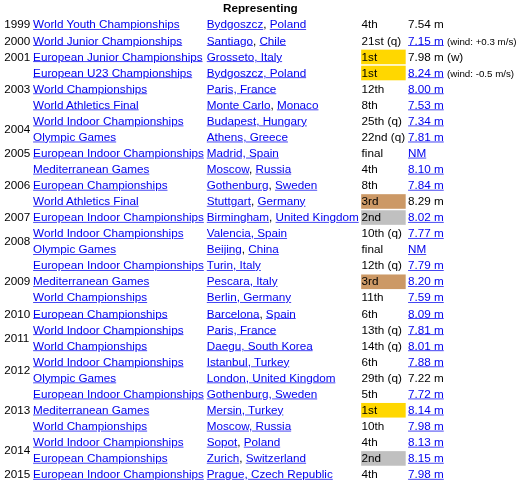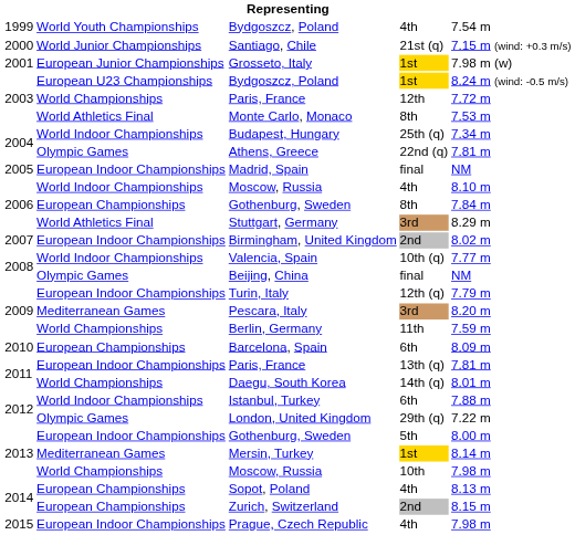 <table>
 <tr>
 <th colspan="5">Representing </th>
 </tr>
 <tr>
 <td>1999</td>
 <td><a href='#'>World Youth Championships</a></td>
 <td><a href='#'>Bydgoszcz</a>, <a href='#'>Poland</a></td>
 <td>4th</td>
 <td>7.54 m</td>
 </tr>
 <tr>
 <td>2000</td>
 <td><a href='#'>World Junior Championships</a></td>
 <td><a href='#'>Santiago</a>, <a href='#'>Chile</a></td>
 <td>21st (q)</td>
 <td><a href='#'>7.15 m</a>  <small>(wind: +0.3 m/s)</small></td>
 </tr>
 <tr>
 <td>2001</td>
 <td><a href='#'>European Junior Championships</a></td>
 <td><a href='#'>Grosseto, Italy</a></td>
 <td bgcolor=gold>1st</td>
 <td>7.98 m (w)</td>
 </tr>
 <tr>
 <td rowspan=3>2003</td>
 <td><a href='#'>European U23 Championships</a></td>
 <td><a href='#'>Bydgoszcz, Poland</a></td>
 <td bgcolor=gold>1st</td>
 <td><a href='#'>8.24 m</a> <small>(wind: -0.5 m/s)</small></td>
 </tr>
 <tr>
 <td><a href='#'>World Championships</a></td>
 <td><a href='#'>Paris, France</a></td>
 <td>12th</td>
-<td><a href='#'>8.00 m</a></td>
+<td><a href='#'>7.72 m</a></td>
 </tr>
 <tr>
 <td><a href='#'>World Athletics Final</a></td>
 <td><a href='#'>Monte Carlo</a>, <a href='#'>Monaco</a></td>
 <td>8th</td>
 <td><a href='#'>7.53 m</a></td>
 </tr>
 <tr>
 <td rowspan=2>2004</td>
 <td><a href='#'>World Indoor Championships</a></td>
 <td><a href='#'>Budapest, Hungary</a></td>
 <td>25th (q)</td>
 <td><a href='#'>7.34 m</a></td>
 </tr>
 <tr>
 <td><a href='#'>Olympic Games</a></td>
 <td><a href='#'>Athens, Greece</a></td>
 <td>22nd (q)</td>
 <td><a href='#'>7.81 m</a></td>
 </tr>
 <tr>
 <td>2005</td>
 <td><a href='#'>European Indoor Championships</a></td>
 <td><a href='#'>Madrid, Spain</a></td>
 <td>final</td>
 <td><a href='#'>NM</a></td>
 </tr>
 <tr>
 <td rowspan=3>2006</td>
-<td><a href='#'>Mediterranean Games</a></td>
+<td><a href='#'>World Indoor Championships</a></td>
 <td><a href='#'>Moscow</a>, <a href='#'>Russia</a></td>
 <td>4th</td>
 <td><a href='#'>8.10 m</a></td>
 </tr>
 <tr>
 <td><a href='#'>European Championships</a></td>
 <td><a href='#'>Gothenburg</a>, <a href='#'>Sweden</a></td>
 <td>8th</td>
 <td><a href='#'>7.84 m</a></td>
 </tr>
 <tr>
 <td><a href='#'>World Athletics Final</a></td>
 <td><a href='#'>Stuttgart</a>, <a href='#'>Germany</a></td>
 <td bgcolor="cc9966">3rd</td>
 <td>8.29 m</td>
 </tr>
 <tr>
 <td>2007</td>
 <td><a href='#'>European Indoor Championships</a></td>
 <td><a href='#'>Birmingham</a>, <a href='#'>United Kingdom</a></td>
 <td bgcolor="silver">2nd</td>
 <td><a href='#'>8.02 m</a></td>
 </tr>
 <tr>
 <td rowspan=2>2008</td>
 <td><a href='#'>World Indoor Championships</a></td>
 <td><a href='#'>Valencia, Spain</a></td>
 <td>10th (q)</td>
 <td><a href='#'>7.77 m</a></td>
 </tr>
 <tr>
 <td><a href='#'>Olympic Games</a></td>
 <td><a href='#'>Beijing</a>, <a href='#'>China</a></td>
 <td>final</td>
 <td><a href='#'>NM</a></td>
 </tr>
 <tr>
 <td rowspan=3>2009</td>
 <td><a href='#'>European Indoor Championships</a></td>
 <td><a href='#'>Turin, Italy</a></td>
 <td>12th (q)</td>
 <td><a href='#'>7.79 m</a></td>
 </tr>
 <tr>
 <td><a href='#'>Mediterranean Games</a></td>
 <td><a href='#'>Pescara, Italy</a></td>
 <td bgcolor="cc9966">3rd</td>
 <td><a href='#'>8.20 m</a></td>
 </tr>
 <tr>
 <td><a href='#'>World Championships</a></td>
 <td><a href='#'>Berlin, Germany</a></td>
 <td>11th</td>
 <td><a href='#'>7.59 m</a></td>
 </tr>
 <tr>
 <td>2010</td>
 <td><a href='#'>European Championships</a></td>
 <td><a href='#'>Barcelona</a>, <a href='#'>Spain</a></td>
 <td>6th</td>
 <td><a href='#'>8.09 m</a></td>
 </tr>
 <tr>
 <td rowspan=2>2011</td>
-<td><a href='#'>World Indoor Championships</a></td>
+<td><a href='#'>European Indoor Championships</a></td>
 <td><a href='#'>Paris, France</a></td>
 <td>13th (q)</td>
 <td><a href='#'>7.81 m</a></td>
 </tr>
 <tr>
 <td><a href='#'>World Championships</a></td>
 <td><a href='#'>Daegu, South Korea</a></td>
 <td>14th (q)</td>
 <td><a href='#'>8.01 m</a></td>
 </tr>
 <tr>
 <td rowspan=2>2012</td>
 <td><a href='#'>World Indoor Championships</a></td>
 <td><a href='#'>Istanbul, Turkey</a></td>
 <td>6th</td>
 <td><a href='#'>7.88 m</a></td>
 </tr>
 <tr>
 <td><a href='#'>Olympic Games</a></td>
 <td><a href='#'>London, United Kingdom</a></td>
 <td>29th (q)</td>
 <td>7.22 m</td>
 </tr>
 <tr>
 <td rowspan=3>2013</td>
 <td><a href='#'>European Indoor Championships</a></td>
 <td><a href='#'>Gothenburg, Sweden</a></td>
 <td>5th</td>
-<td><a href='#'>7.72 m</a></td>
+<td><a href='#'>8.00 m</a></td>
 </tr>
 <tr>
 <td><a href='#'>Mediterranean Games</a></td>
 <td><a href='#'>Mersin, Turkey</a></td>
 <td bgcolor="gold">1st</td>
 <td><a href='#'>8.14 m</a></td>
 </tr>
 <tr>
 <td><a href='#'>World Championships</a></td>
 <td><a href='#'>Moscow, Russia</a></td>
 <td>10th</td>
 <td><a href='#'>7.98 m</a></td>
 </tr>
 <tr>
 <td rowspan=2>2014</td>
-<td><a href='#'>World Indoor Championships</a></td>
+<td><a href='#'>European Championships</a></td>
 <td><a href='#'>Sopot</a>, <a href='#'>Poland</a></td>
 <td>4th</td>
 <td><a href='#'>8.13 m</a></td>
 </tr>
 <tr>
 <td><a href='#'>European Championships</a></td>
 <td><a href='#'>Zurich</a>, <a href='#'>Switzerland</a></td>
 <td bgcolor="silver">2nd</td>
 <td><a href='#'>8.15 m</a></td>
 </tr>
 <tr>
 <td>2015</td>
 <td><a href='#'>European Indoor Championships</a></td>
 <td><a href='#'>Prague, Czech Republic</a></td>
 <td>4th</td>
 <td><a href='#'>7.98 m</a></td>
 </tr>
 </table>
